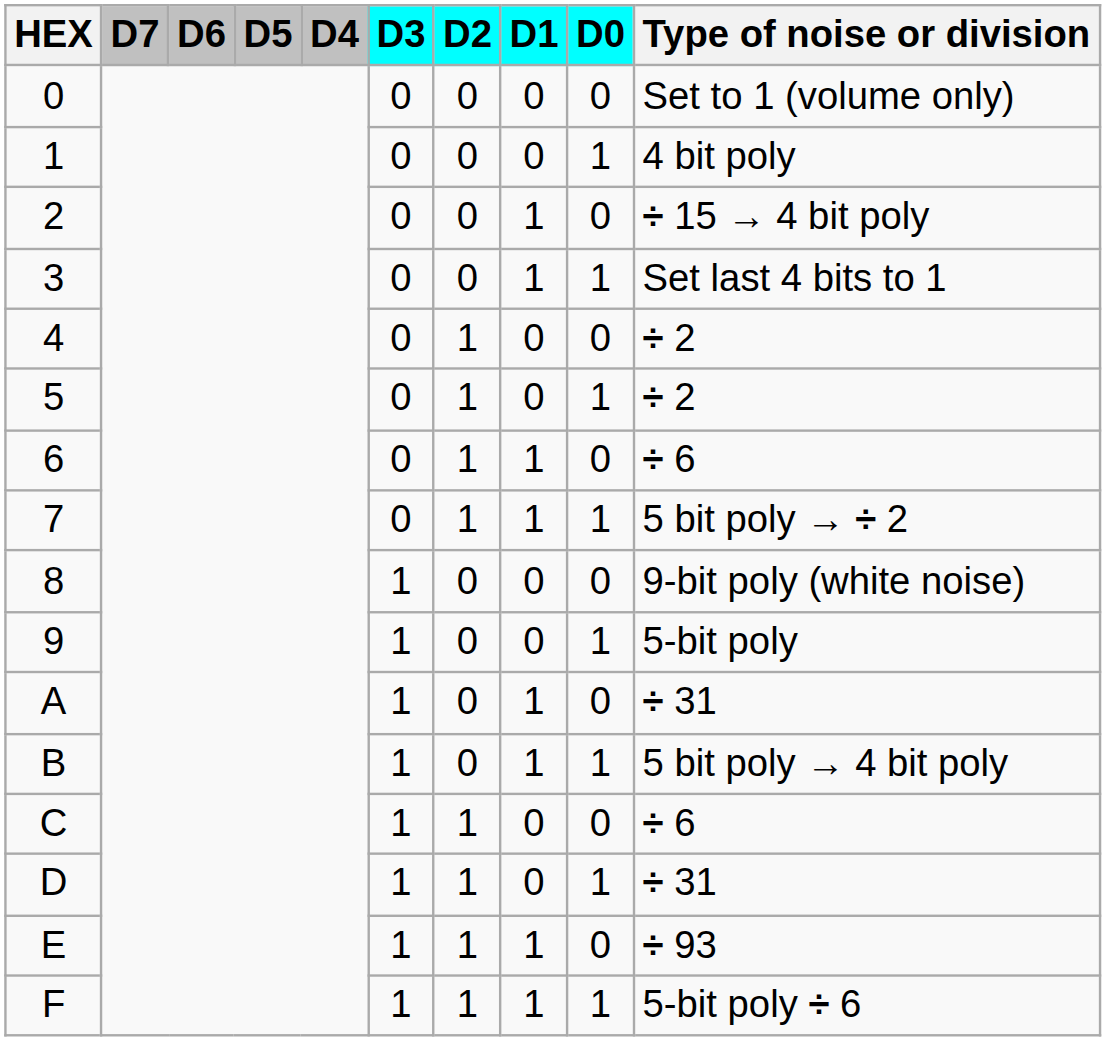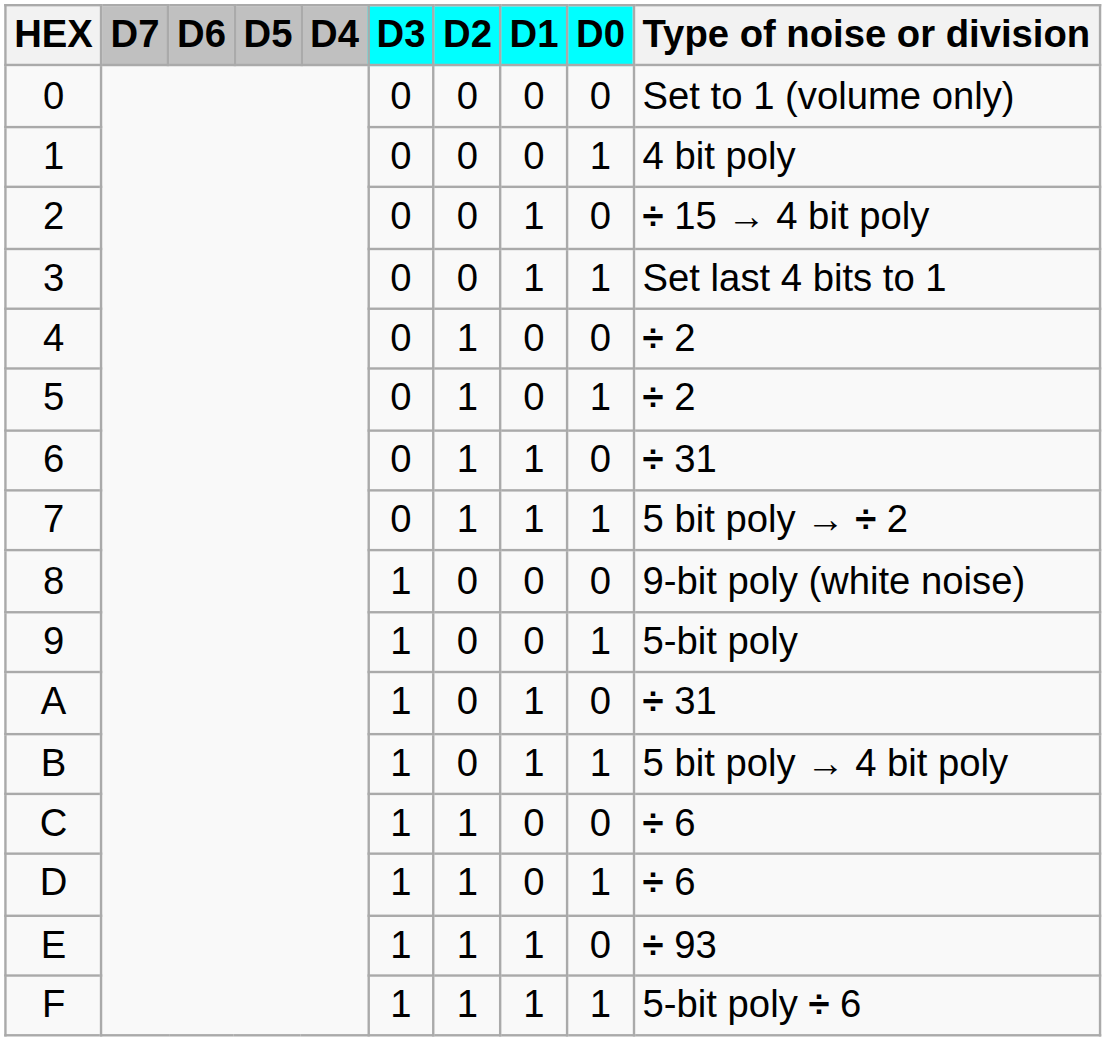 <table border="2" cellpadding="3" style="margin-left:1em" class="wikitable">
 <tr>
 <th>HEX</th>
 <th style="background-color:#C0C0C0">D7</th>
 <th style="background-color:#C0C0C0">D6</th>
 <th style="background-color:#C0C0C0">D5</th>
 <th style="background-color:#C0C0C0">D4</th>
 <th style="background-color:#00FFFF">D3</th>
 <th style="background-color:#00FFFF">D2</th>
 <th style="background-color:#00FFFF">D1</th>
 <th style="background-color:#00FFFF">D0</th>
 <th>Type of noise or division</th>
 </tr>
 <tr>
 <td style="text-align:center">0</td>
 <td rowspan="16" colspan="4"> </td>
 <td style="text-align:center">0</td>
 <td style="text-align:center">0</td>
 <td style="text-align:center">0</td>
 <td style="text-align:center">0</td>
 <td>Set to 1 (volume only)</td>
 </tr>
 <tr>
 <td style="text-align:center">1</td>
 <td style="text-align:center">0</td>
 <td style="text-align:center">0</td>
 <td style="text-align:center">0</td>
 <td style="text-align:center">1</td>
 <td>4 bit poly</td>
 </tr>
 <tr>
 <td style="text-align:center">2</td>
 <td style="text-align:center">0</td>
 <td style="text-align:center">0</td>
 <td style="text-align:center">1</td>
 <td style="text-align:center">0</td>
 <td><strong>÷</strong> 15 → 4 bit poly</td>
 </tr>
 <tr>
 <td style="text-align:center">3</td>
 <td style="text-align:center">0</td>
 <td style="text-align:center">0</td>
 <td style="text-align:center">1</td>
 <td style="text-align:center">1</td>
 <td>Set last 4 bits to 1</td>
 </tr>
 <tr>
 <td style="text-align:center">4</td>
 <td style="text-align:center">0</td>
 <td style="text-align:center">1</td>
 <td style="text-align:center">0</td>
 <td style="text-align:center">0</td>
 <td><strong>÷</strong> 2</td>
 </tr>
 <tr>
 <td style="text-align:center">5</td>
 <td style="text-align:center">0</td>
 <td style="text-align:center">1</td>
 <td style="text-align:center">0</td>
 <td style="text-align:center">1</td>
 <td><strong>÷</strong> 2</td>
 </tr>
 <tr>
 <td style="text-align:center">6</td>
 <td style="text-align:center">0</td>
 <td style="text-align:center">1</td>
 <td style="text-align:center">1</td>
 <td style="text-align:center">0</td>
-<td><strong>÷</strong> 6</td>
+<td><strong>÷</strong> 31</td>
 </tr>
 <tr>
 <td style="text-align:center">7</td>
 <td style="text-align:center">0</td>
 <td style="text-align:center">1</td>
 <td style="text-align:center">1</td>
 <td style="text-align:center">1</td>
 <td>5 bit poly → <strong>÷</strong> 2</td>
 </tr>
 <tr>
 <td style="text-align:center">8</td>
 <td style="text-align:center">1</td>
 <td style="text-align:center">0</td>
 <td style="text-align:center">0</td>
 <td style="text-align:center">0</td>
 <td>9-bit poly (white noise)</td>
 </tr>
 <tr>
 <td style="text-align:center">9</td>
 <td style="text-align:center">1</td>
 <td style="text-align:center">0</td>
 <td style="text-align:center">0</td>
 <td style="text-align:center">1</td>
 <td>5-bit poly</td>
 </tr>
 <tr>
 <td style="text-align:center">A</td>
 <td style="text-align:center">1</td>
 <td style="text-align:center">0</td>
 <td style="text-align:center">1</td>
 <td style="text-align:center">0</td>
 <td><strong>÷</strong> 31</td>
 </tr>
 <tr>
 <td style="text-align:center">B</td>
 <td style="text-align:center">1</td>
 <td style="text-align:center">0</td>
 <td style="text-align:center">1</td>
 <td style="text-align:center">1</td>
 <td>5 bit poly → 4 bit poly</td>
 </tr>
 <tr>
 <td style="text-align:center">C</td>
 <td style="text-align:center">1</td>
 <td style="text-align:center">1</td>
 <td style="text-align:center">0</td>
 <td style="text-align:center">0</td>
 <td><strong>÷</strong> 6</td>
 </tr>
 <tr>
 <td style="text-align:center">D</td>
 <td style="text-align:center">1</td>
 <td style="text-align:center">1</td>
 <td style="text-align:center">0</td>
 <td style="text-align:center">1</td>
-<td><strong>÷</strong> 31</td>
+<td><strong>÷</strong> 6</td>
 </tr>
 <tr>
 <td style="text-align:center">E</td>
 <td style="text-align:center">1</td>
 <td style="text-align:center">1</td>
 <td style="text-align:center">1</td>
 <td style="text-align:center">0</td>
 <td><strong>÷</strong> 93</td>
 </tr>
 <tr>
 <td style="text-align:center">F</td>
 <td style="text-align:center">1</td>
 <td style="text-align:center">1</td>
 <td style="text-align:center">1</td>
 <td style="text-align:center">1</td>
 <td>5-bit poly <strong>÷</strong> 6</td>
 </tr>
 </table>
